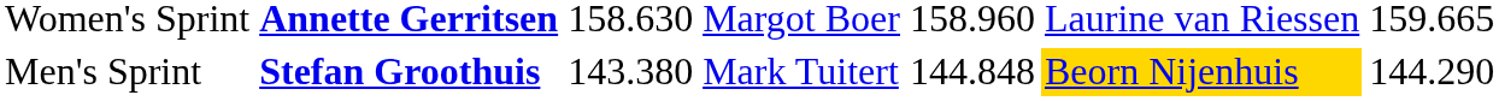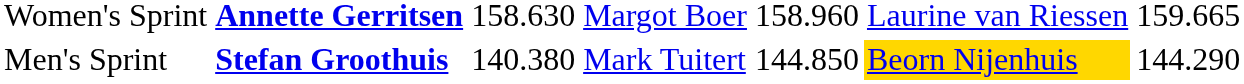 <table>
 <tr>
 <td>Women's Sprint</td>
 <td><strong><a href='#'>Annette Gerritsen</a></strong></td>
 <td>158.630</td>
 <td><a href='#'>Margot Boer</a></td>
 <td>158.960</td>
 <td><a href='#'>Laurine van Riessen</a></td>
 <td>159.665</td>
 </tr>
 <tr>
 <td>Men's Sprint</td>
 <td><strong><a href='#'>Stefan Groothuis</a></strong></td>
-<td>143.380</td>
+<td>140.380</td>
 <td><a href='#'>Mark Tuitert</a></td>
-<td>144.848</td>
+<td>144.850</td>
 <td style="background: gold;"><a href='#'>Beorn Nijenhuis</a></td>
 <td>144.290</td>
 </tr>
 </table>
